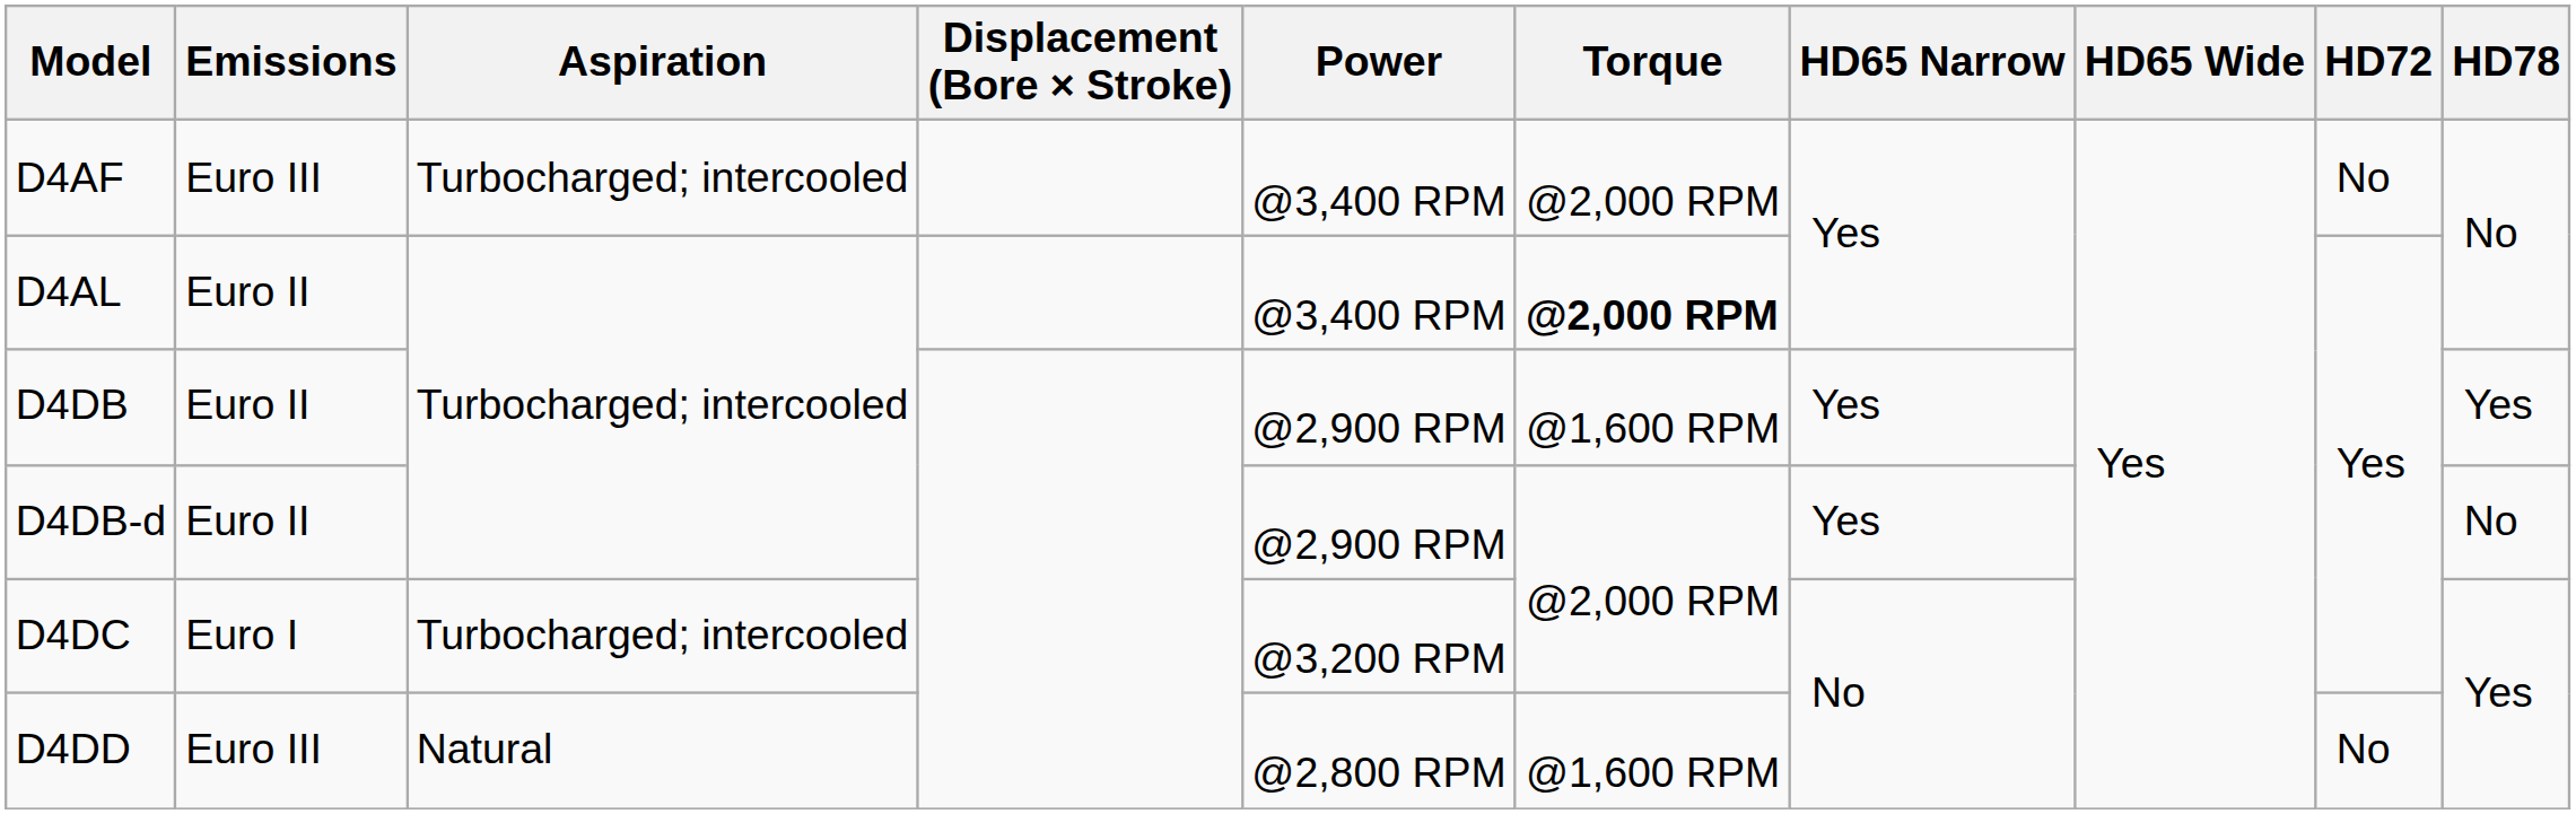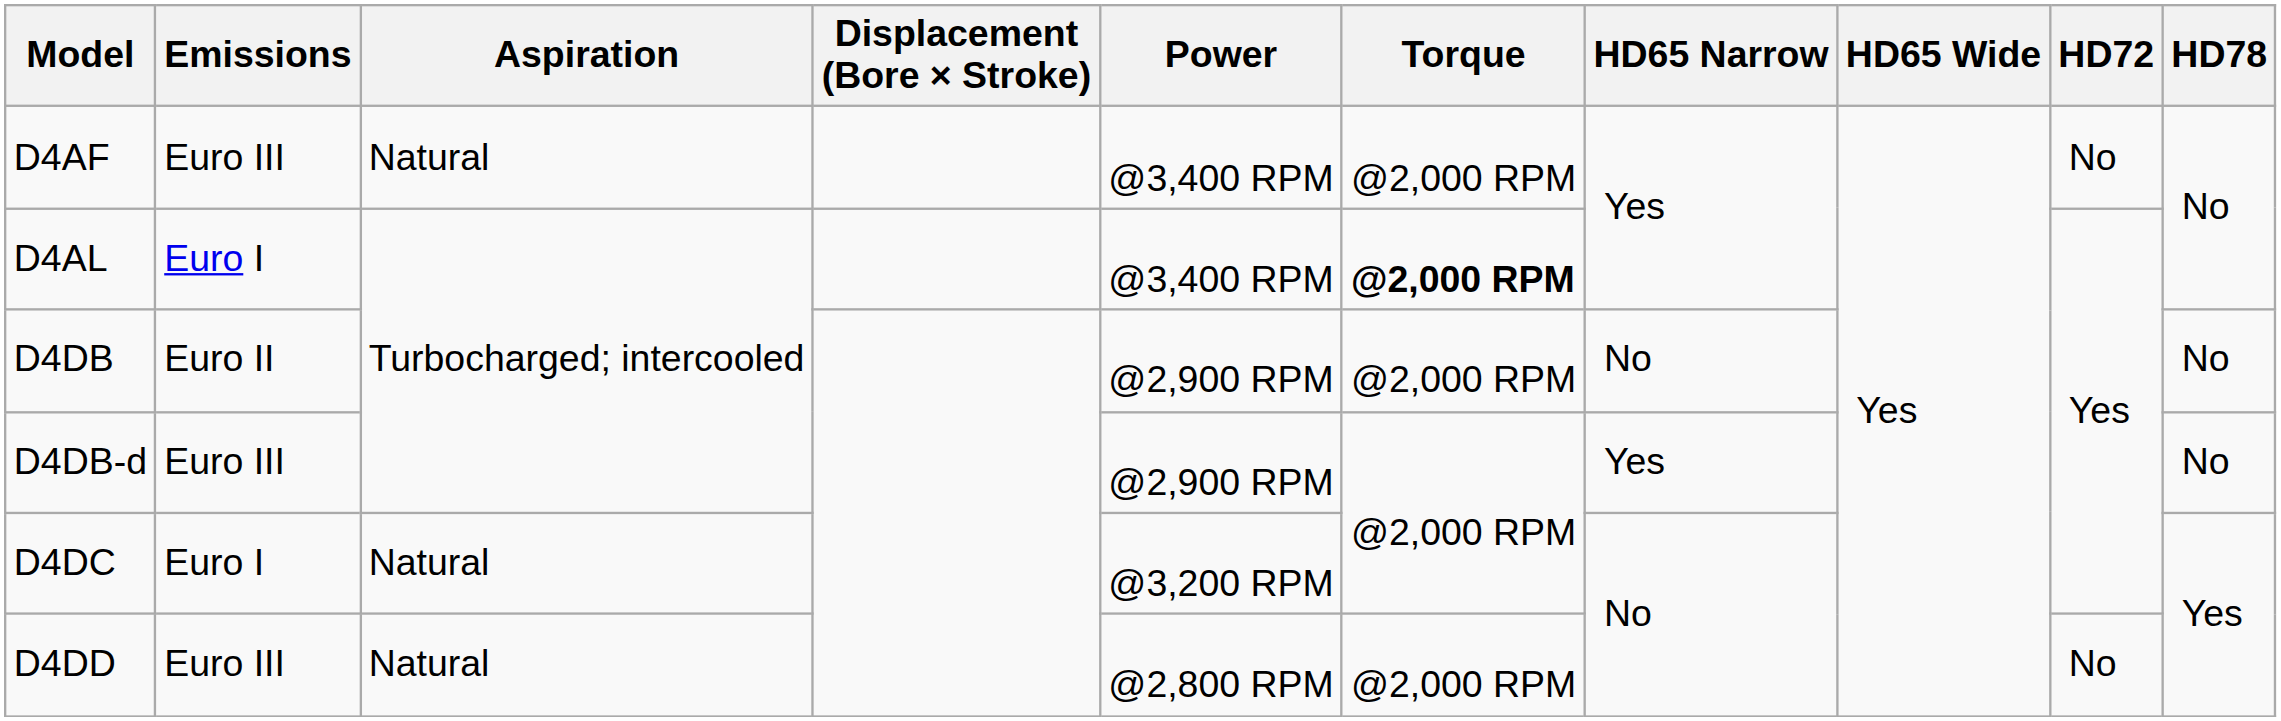 <table class="wikitable sortable">
 <tr>
 <th>Model</th>
 <th>Emissions</th>
 <th>Aspiration</th>
 <th>Displacement<br>(Bore × Stroke)</th>
 <th>Power</th>
 <th>Torque</th>
 <th>HD65 Narrow</th>
 <th>HD65 Wide</th>
 <th>HD72</th>
 <th>HD78</th>
 </tr>
 <tr>
 <td>D4AF</td>
 <td>Euro III</td>
-<td>Turbocharged; intercooled</td>
+<td>Natural</td>
 <td><br></td>
 <td><br>@3,400 RPM</td>
 <td><br>@2,000 RPM</td>
 <td rowspan="2"> Yes</td>
 <td rowspan="6"> Yes</td>
 <td> No</td>
 <td rowspan="2"> No</td>
 </tr>
 <tr>
 <td>D4AL</td>
-<td>Euro II</td>
+<td><a href='#'>Euro</a> I</td>
 <td rowspan="3">Turbocharged; intercooled</td>
 <td><br></td>
 <td><br>@3,400 RPM</td>
 <td><strong><br>@2,000 RPM</strong></td>
 <td rowspan="4"> Yes</td>
 </tr>
 <tr>
 <td>D4DB</td>
 <td>Euro II</td>
 <td rowspan="4"><br></td>
 <td><br>@2,900 RPM</td>
-<td><br>@1,600 RPM</td>
-<td> Yes</td>
-<td> Yes</td>
+<td><br>@2,000 RPM</td>
+<td> No</td>
+<td> No</td>
 </tr>
 <tr>
 <td>D4DB-d</td>
-<td>Euro II</td>
+<td>Euro III</td>
 <td><br>@2,900 RPM</td>
 <td rowspan="2"><br>@2,000 RPM</td>
 <td> Yes</td>
 <td> No</td>
 </tr>
 <tr>
 <td>D4DC</td>
 <td>Euro I</td>
-<td>Turbocharged; intercooled</td>
+<td>Natural</td>
 <td><br>@3,200 RPM</td>
 <td rowspan="2"> No</td>
 <td rowspan="2"> Yes</td>
 </tr>
 <tr>
 <td>D4DD</td>
 <td>Euro III</td>
 <td>Natural</td>
 <td><br>@2,800 RPM</td>
-<td><br>@1,600 RPM</td>
+<td><br>@2,000 RPM</td>
 <td> No</td>
 </tr>
 </table>
